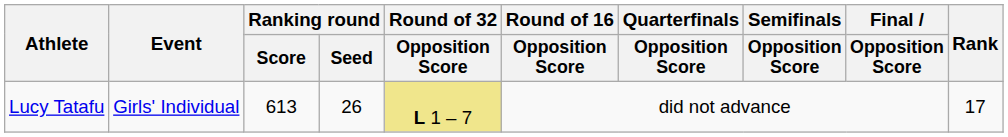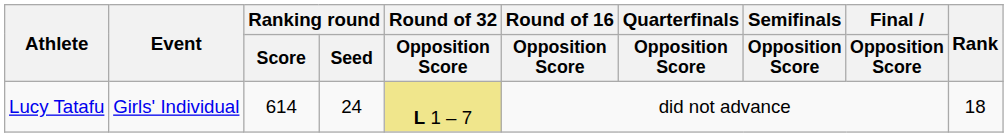 <table class="wikitable" style="font-size:90%;">
 <tr>
 <th rowspan="2">Athlete</th>
 <th rowspan="2">Event</th>
 <th colspan="2">Ranking round</th>
 <th>Round of 32</th>
 <th>Round of 16</th>
 <th>Quarterfinals</th>
 <th>Semifinals</th>
 <th>Final / </th>
 <th rowspan=2>Rank</th>
 </tr>
 <tr style="font-size:95%">
 <th>Score</th>
 <th>Seed</th>
 <th>Opposition<br>Score</th>
 <th>Opposition<br>Score</th>
 <th>Opposition<br>Score</th>
 <th>Opposition<br>Score</th>
 <th>Opposition<br>Score</th>
 </tr>
 <tr align=center>
 <td align=left><a href='#'>Lucy Tatafu</a></td>
 <td><a href='#'>Girls' Individual</a></td>
-<td>613</td>
-<td>26</td>
+<td>614</td>
+<td>24</td>
 <td style="background: khaki;"><br><strong>L</strong> 1 – 7</td>
 <td colspan=4>did not advance</td>
-<td>17</td>
+<td>18</td>
 </tr>
 </table>
